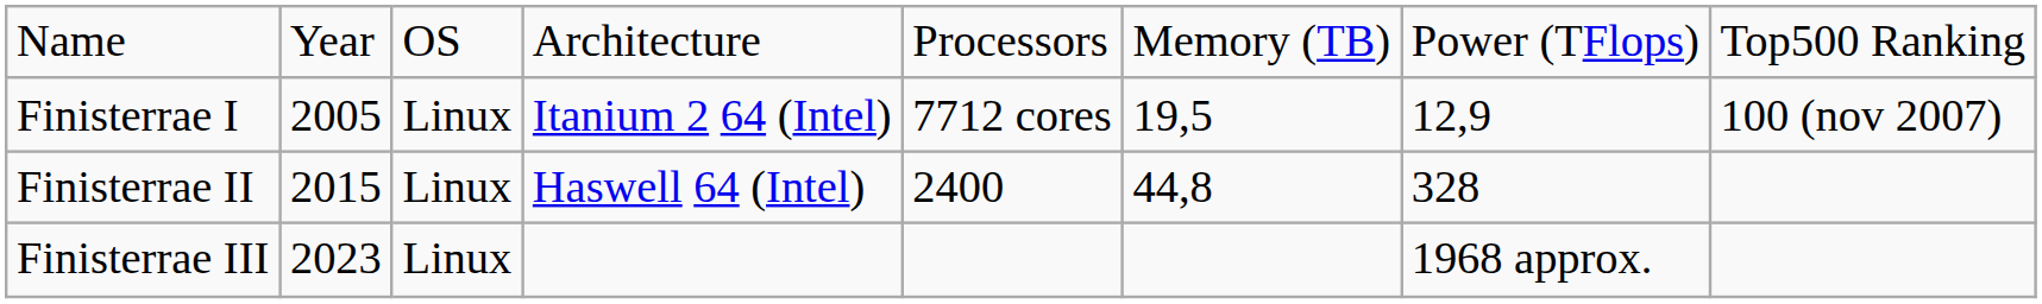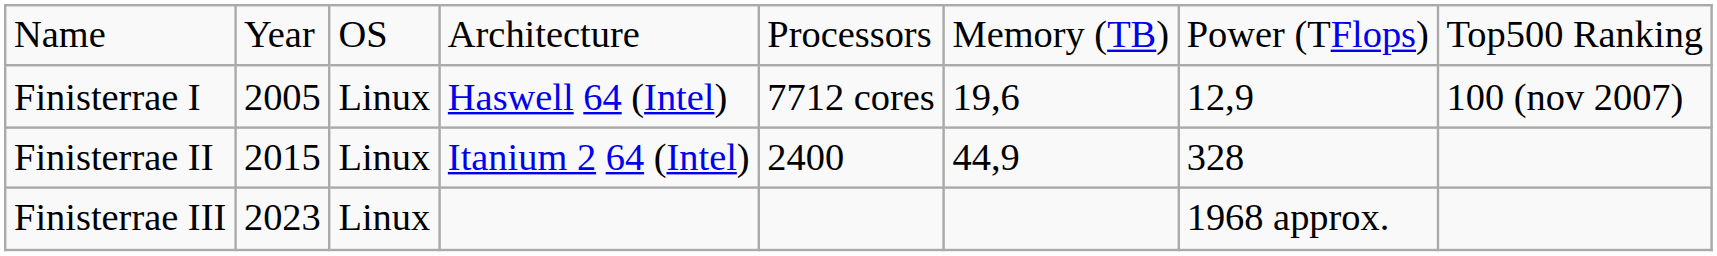 <table class="wikitable">
 <tr>
 <td>Name</td>
 <td>Year</td>
 <td>OS</td>
 <td>Architecture</td>
 <td>Processors</td>
 <td>Memory (<a href='#'>TB</a>)</td>
 <td>Power (T<a href='#'>Flops</a>)</td>
 <td>Top500 Ranking</td>
 </tr>
 <tr>
 <td>Finisterrae I</td>
 <td>2005</td>
 <td>Linux</td>
-<td><a href='#'>Itanium 2</a> <a href='#'>64</a> (<a href='#'>Intel</a>)</td>
+<td><a href='#'>Haswell</a> <a href='#'>64</a> (<a href='#'>Intel</a>)</td>
 <td>7712 cores</td>
-<td>19,5</td>
+<td>19,6</td>
 <td>12,9</td>
 <td>100 (nov 2007)</td>
 </tr>
 <tr>
 <td>Finisterrae II</td>
 <td>2015</td>
 <td>Linux</td>
-<td><a href='#'>Haswell</a> <a href='#'>64</a> (<a href='#'>Intel</a>)</td>
+<td><a href='#'>Itanium 2</a> <a href='#'>64</a> (<a href='#'>Intel</a>)</td>
 <td>2400</td>
-<td>44,8</td>
+<td>44,9</td>
 <td>328</td>
 <td></td>
 </tr>
 <tr>
 <td>Finisterrae III</td>
 <td>2023</td>
 <td>Linux</td>
 <td></td>
 <td></td>
 <td></td>
 <td>1968 approx.</td>
 <td></td>
 </tr>
 </table>
